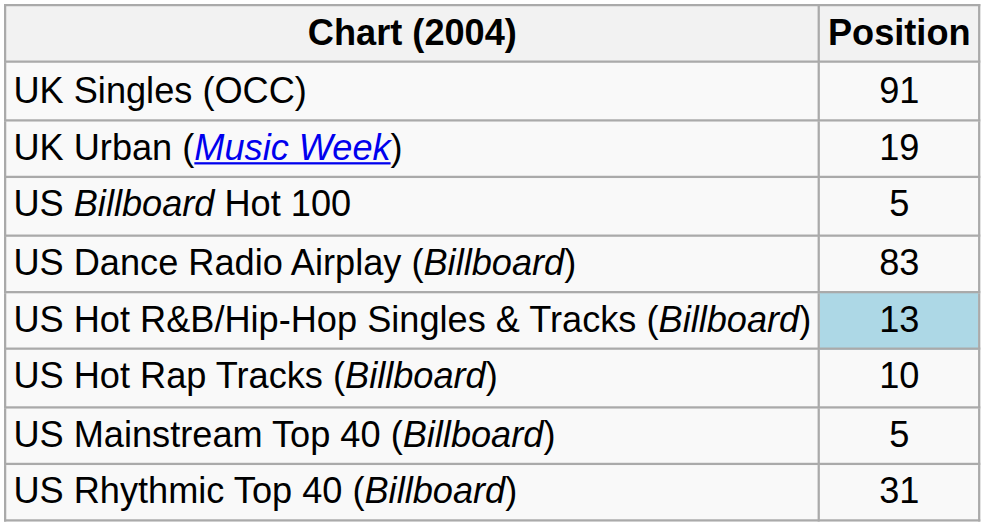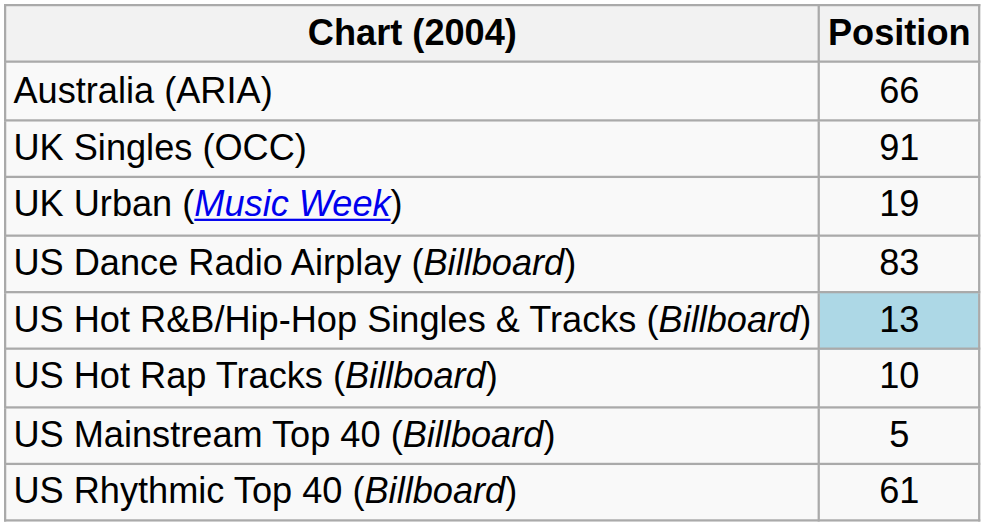 <table class="wikitable sortable">
 <tr>
 <th>Chart (2004)</th>
 <th>Position</th>
+</tr>
+<tr>
+<td>Australia (ARIA)</td>
+<td align="center">66</td>
 </tr>
 <tr>
 <td>UK Singles (OCC)</td>
 <td align="center">91</td>
 </tr>
 <tr>
 <td>UK Urban (<em><a href='#'>Music Week</a></em>)</td>
 <td align="center">19</td>
-</tr>
-<tr>
-<td>US <em>Billboard</em> Hot 100</td>
-<td align="center">5</td>
 </tr>
 <tr>
 <td>US Dance Radio Airplay (<em>Billboard</em>)</td>
 <td align="center">83</td>
 </tr>
 <tr>
 <td>US Hot R&B/Hip-Hop Singles & Tracks (<em>Billboard</em>)</td>
 <td align="center" style="background: lightblue;">13</td>
 </tr>
 <tr>
 <td>US Hot Rap Tracks (<em>Billboard</em>)</td>
 <td align="center">10</td>
 </tr>
 <tr>
 <td>US Mainstream Top 40 (<em>Billboard</em>)</td>
 <td align="center">5</td>
 </tr>
 <tr>
 <td>US Rhythmic Top 40 (<em>Billboard</em>)</td>
-<td align="center">31</td>
+<td align="center">61</td>
 </tr>
 </table>
